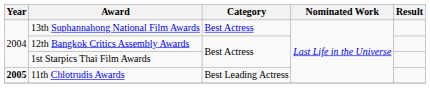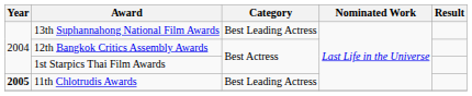 <table class="wikitable" style="font-size: 100%;">
 <tr>
 <th>Year</th>
 <th>Award</th>
 <th>Category</th>
 <th>Nominated Work</th>
 <th>Result</th>
 </tr>
 <tr>
 <td rowspan="3">2004</td>
 <td>13th <a href='#'>Suphannahong National Film Awards</a></td>
-<td><a href='#'>Best Actress</a></td>
+<td>Best Leading Actress</td>
 <td rowspan="4"><em><a href='#'>Last Life in the Universe</a></em></td>
 <td></td>
 </tr>
 <tr>
 <td>12th <a href='#'>Bangkok Critics Assembly Awards</a></td>
 <td rowspan="2">Best Actress</td>
 <td></td>
 </tr>
 <tr>
 <td>1st Starpics Thai Film Awards</td>
 <td></td>
 </tr>
 <tr>
 <td><strong>2005</strong></td>
 <td>11th <a href='#'>Chlotrudis Awards</a></td>
 <td>Best Leading Actress</td>
 <td></td>
 </tr>
 <tr>
 </tr>
 </table>
